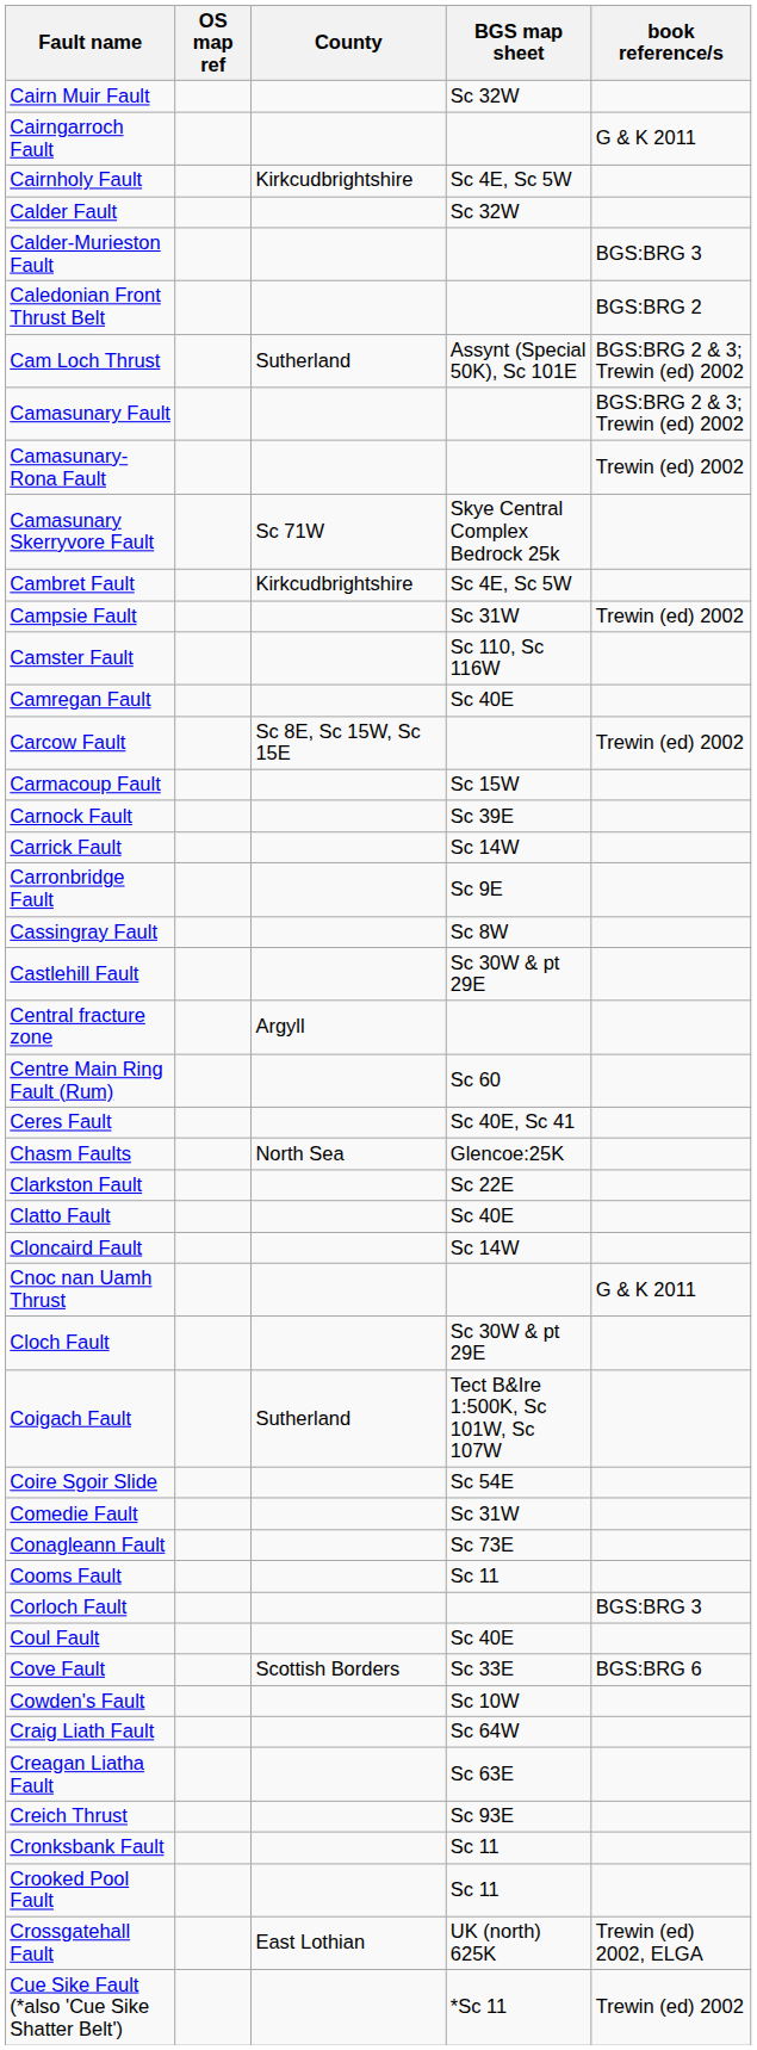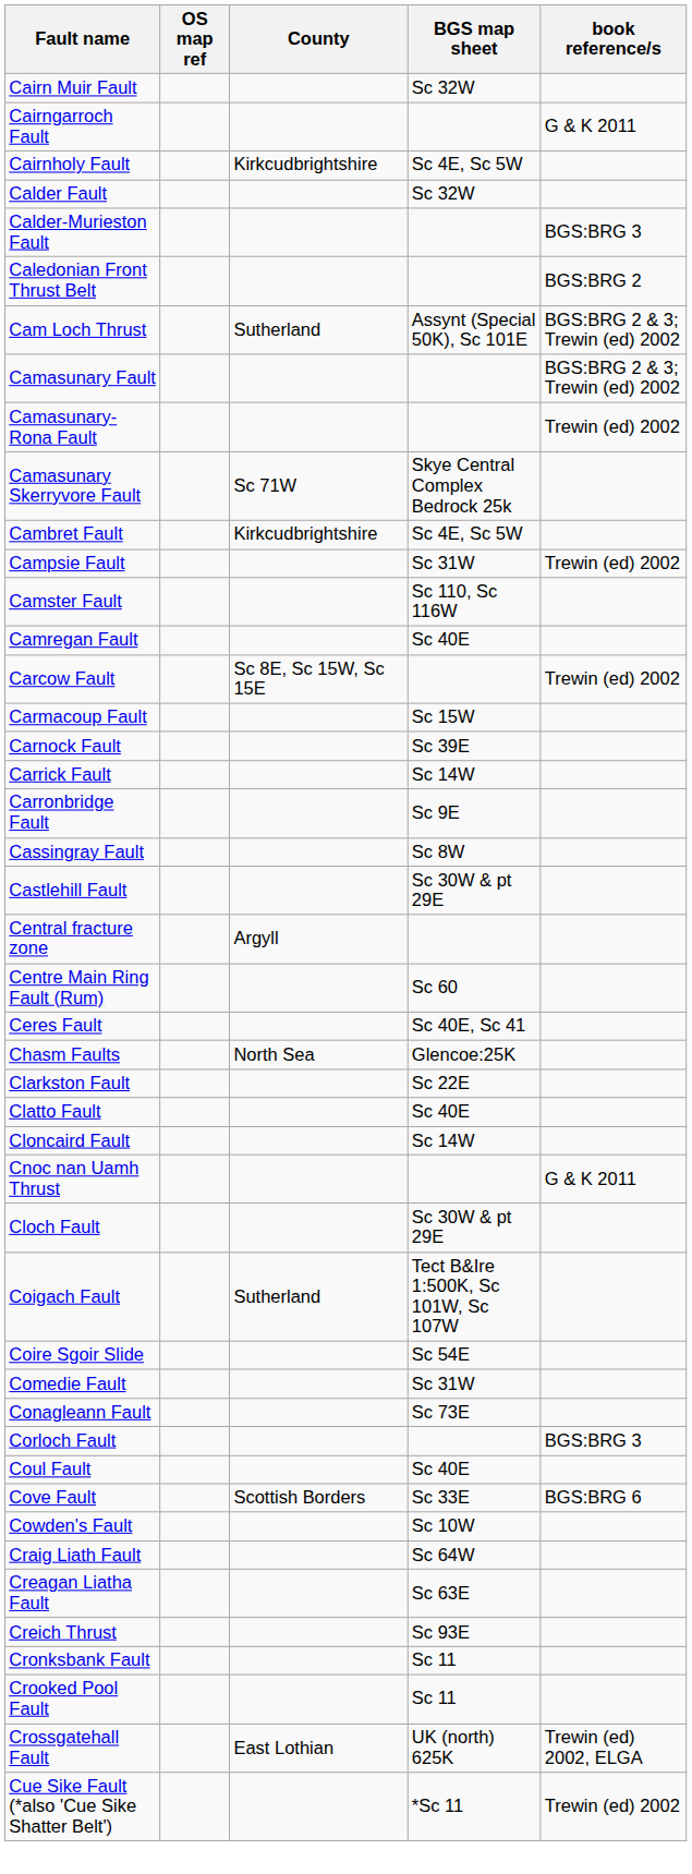 <table class="wikitable">
 <tr>
 <th width="200pt">Fault name</th>
 <th width="100pt">OS map ref</th>
 <th width="200pt">County</th>
 <th width="150pt">BGS map sheet</th>
 <th width="200pt">book reference/s</th>
 </tr>
 <tr>
 <td><a href='#'>Cairn Muir Fault</a></td>
 <td></td>
 <td></td>
 <td>Sc 32W</td>
 <td></td>
 </tr>
 <tr>
 <td><a href='#'>Cairngarroch Fault</a></td>
 <td></td>
 <td></td>
 <td></td>
 <td>G & K 2011</td>
 </tr>
 <tr>
 <td><a href='#'>Cairnholy Fault</a></td>
 <td></td>
 <td>Kirkcudbrightshire</td>
 <td>Sc 4E, Sc 5W</td>
 <td></td>
 </tr>
 <tr>
 <td><a href='#'>Calder Fault</a></td>
 <td></td>
 <td></td>
 <td>Sc 32W</td>
 <td></td>
 </tr>
 <tr>
 <td><a href='#'>Calder-Murieston Fault</a></td>
 <td></td>
 <td></td>
 <td></td>
 <td>BGS:BRG 3</td>
 </tr>
 <tr>
 <td><a href='#'>Caledonian Front Thrust Belt</a></td>
 <td></td>
 <td></td>
 <td></td>
 <td>BGS:BRG 2</td>
 </tr>
 <tr>
 <td><a href='#'>Cam Loch Thrust</a></td>
 <td></td>
 <td>Sutherland</td>
 <td>Assynt (Special 50K), Sc 101E</td>
 <td>BGS:BRG 2 & 3; Trewin (ed) 2002</td>
 </tr>
 <tr>
 <td><a href='#'>Camasunary Fault</a></td>
 <td></td>
 <td></td>
 <td></td>
 <td>BGS:BRG 2 & 3; Trewin (ed) 2002</td>
 </tr>
 <tr>
 <td><a href='#'>Camasunary-Rona Fault</a></td>
 <td></td>
 <td></td>
 <td></td>
 <td>Trewin (ed) 2002</td>
 </tr>
 <tr>
 <td><a href='#'>Camasunary Skerryvore Fault</a></td>
 <td></td>
 <td>Sc 71W</td>
 <td>Skye Central Complex Bedrock 25k</td>
 <td></td>
 </tr>
 <tr>
 <td><a href='#'>Cambret Fault</a></td>
 <td></td>
 <td>Kirkcudbrightshire</td>
 <td>Sc 4E, Sc 5W</td>
 <td></td>
 </tr>
 <tr>
 <td><a href='#'>Campsie Fault</a></td>
 <td></td>
 <td></td>
 <td>Sc 31W</td>
 <td>Trewin (ed) 2002</td>
 </tr>
 <tr>
 <td><a href='#'>Camster Fault</a></td>
 <td></td>
 <td></td>
 <td>Sc 110, Sc 116W</td>
 <td></td>
 </tr>
 <tr>
 <td><a href='#'>Camregan Fault</a></td>
 <td></td>
 <td></td>
 <td>Sc 40E</td>
 <td></td>
 </tr>
 <tr>
 <td><a href='#'>Carcow Fault</a></td>
 <td></td>
 <td>Sc 8E, Sc 15W, Sc 15E</td>
 <td></td>
 <td>Trewin (ed) 2002</td>
 </tr>
 <tr>
 <td><a href='#'>Carmacoup Fault</a></td>
 <td></td>
 <td></td>
 <td>Sc 15W</td>
 <td></td>
 </tr>
 <tr>
 <td><a href='#'>Carnock Fault</a></td>
 <td></td>
 <td></td>
 <td>Sc 39E</td>
 <td></td>
 </tr>
 <tr>
 <td><a href='#'>Carrick Fault</a></td>
 <td></td>
 <td></td>
 <td>Sc 14W</td>
 <td></td>
 </tr>
 <tr>
 <td><a href='#'>Carronbridge Fault</a></td>
 <td></td>
 <td></td>
 <td>Sc 9E</td>
 <td></td>
 </tr>
 <tr>
 <td><a href='#'>Cassingray Fault</a></td>
 <td></td>
 <td></td>
 <td>Sc 8W</td>
 <td></td>
 </tr>
 <tr>
 <td><a href='#'>Castlehill Fault</a></td>
 <td></td>
 <td></td>
 <td>Sc 30W & pt 29E</td>
 <td></td>
 </tr>
 <tr>
 <td><a href='#'>Central fracture zone</a></td>
 <td></td>
 <td>Argyll</td>
 <td></td>
 <td></td>
 </tr>
 <tr>
 <td><a href='#'>Centre Main Ring Fault (Rum)</a></td>
 <td></td>
 <td></td>
 <td>Sc 60</td>
 <td></td>
 </tr>
 <tr>
 <td><a href='#'>Ceres Fault</a></td>
 <td></td>
 <td></td>
 <td>Sc 40E, Sc 41</td>
 <td></td>
 </tr>
 <tr>
 <td><a href='#'>Chasm Faults</a></td>
 <td></td>
 <td>North Sea</td>
 <td>Glencoe:25K</td>
 <td></td>
 </tr>
 <tr>
 <td><a href='#'>Clarkston Fault</a></td>
 <td></td>
 <td></td>
 <td>Sc 22E</td>
 <td></td>
 </tr>
 <tr>
 <td><a href='#'>Clatto Fault</a></td>
 <td></td>
 <td></td>
 <td>Sc 40E</td>
 <td></td>
 </tr>
 <tr>
 <td><a href='#'>Cloncaird Fault</a></td>
 <td></td>
 <td></td>
 <td>Sc 14W</td>
 <td></td>
 </tr>
 <tr>
 <td><a href='#'>Cnoc nan Uamh Thrust</a></td>
 <td></td>
 <td></td>
 <td></td>
 <td>G & K 2011</td>
 </tr>
 <tr>
 <td><a href='#'>Cloch Fault</a></td>
 <td></td>
 <td></td>
 <td>Sc 30W & pt 29E</td>
 <td></td>
 </tr>
 <tr>
 <td><a href='#'>Coigach Fault</a></td>
 <td></td>
 <td>Sutherland</td>
 <td>Tect B&Ire 1:500K, Sc 101W, Sc 107W</td>
 <td></td>
 </tr>
 <tr>
 <td><a href='#'>Coire Sgoir Slide</a></td>
 <td></td>
 <td></td>
 <td>Sc 54E</td>
 <td></td>
 </tr>
 <tr>
 <td><a href='#'>Comedie Fault</a></td>
 <td></td>
 <td></td>
 <td>Sc 31W</td>
 <td></td>
 </tr>
 <tr>
 <td><a href='#'>Conagleann Fault</a></td>
 <td></td>
 <td></td>
 <td>Sc 73E</td>
 <td></td>
 </tr>
 <tr>
-<td><a href='#'>Cooms Fault</a></td>
-<td></td>
-<td></td>
-<td>Sc 11</td>
-<td></td>
-</tr>
-<tr>
 <td><a href='#'>Corloch Fault</a></td>
 <td></td>
 <td></td>
 <td></td>
 <td>BGS:BRG 3</td>
 </tr>
 <tr>
 <td><a href='#'>Coul Fault</a></td>
 <td></td>
 <td></td>
 <td>Sc 40E</td>
 <td></td>
 </tr>
 <tr>
 <td><a href='#'>Cove Fault</a></td>
 <td></td>
 <td>Scottish Borders</td>
 <td>Sc 33E</td>
 <td>BGS:BRG 6</td>
 </tr>
 <tr>
 <td><a href='#'>Cowden's Fault</a></td>
 <td></td>
 <td></td>
 <td>Sc 10W</td>
 <td></td>
 </tr>
 <tr>
 <td><a href='#'>Craig Liath Fault</a></td>
 <td></td>
 <td></td>
 <td>Sc 64W</td>
 <td></td>
 </tr>
 <tr>
 <td><a href='#'>Creagan Liatha Fault</a></td>
 <td></td>
 <td></td>
 <td>Sc 63E</td>
 <td></td>
 </tr>
 <tr>
 <td><a href='#'>Creich Thrust</a></td>
 <td></td>
 <td></td>
 <td>Sc 93E</td>
 <td></td>
 </tr>
 <tr>
 <td><a href='#'>Cronksbank Fault</a></td>
 <td></td>
 <td></td>
 <td>Sc 11</td>
 <td></td>
 </tr>
 <tr>
 <td><a href='#'>Crooked Pool Fault</a></td>
 <td></td>
 <td></td>
 <td>Sc 11</td>
 <td></td>
 </tr>
 <tr>
 <td><a href='#'>Crossgatehall Fault</a></td>
 <td></td>
 <td>East Lothian</td>
 <td>UK (north) 625K</td>
 <td>Trewin (ed) 2002, ELGA</td>
 </tr>
 <tr>
 <td><a href='#'>Cue Sike Fault</a> (*also 'Cue Sike Shatter Belt')</td>
 <td></td>
 <td></td>
 <td>*Sc 11</td>
 <td>Trewin (ed) 2002</td>
 </tr>
 <tr>
 </tr>
 </table>
